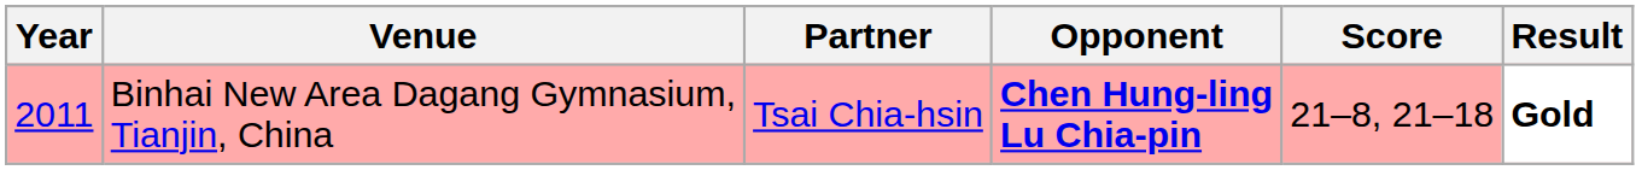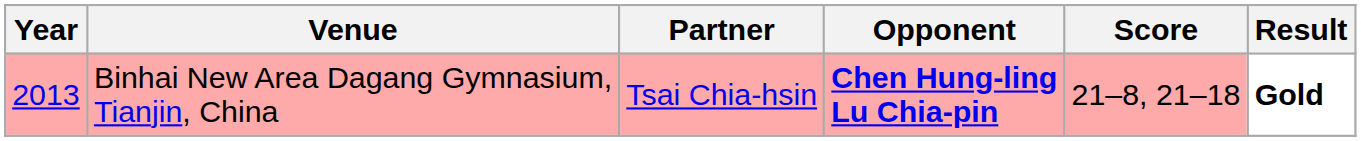 <table class="sortable wikitable" style="font-size: 90%;">
 <tr>
 <th>Year</th>
 <th>Venue</th>
 <th>Partner</th>
 <th>Opponent</th>
 <th>Score</th>
 <th>Result</th>
 </tr>
 <tr style="background:#FFAAAA">
-<td align="center"><a href='#'>2011</a></td>
+<td align="center"><a href='#'>2013</a></td>
 <td align="left">Binhai New Area Dagang Gymnasium,<br><a href='#'>Tianjin</a>, China</td>
 <td align="left"> <a href='#'>Tsai Chia-hsin</a></td>
 <td align="left"><strong> <a href='#'>Chen Hung-ling</a><br> <a href='#'>Lu Chia-pin</a></strong></td>
 <td align="left">21–8, 21–18</td>
 <td style="text-align:left; background:white"> <strong>Gold</strong></td>
 </tr>
 </table>
